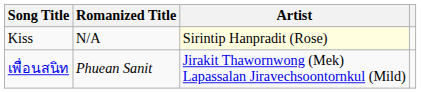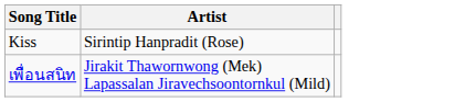 <table class="wikitable">
 <tr>
 <th>Song Title</th>
-<th>Romanized Title</th>
 <th>Artist</th>
 <th></th>
 </tr>
 <tr>
 <td>Kiss</td>
-<td>N/A</td>
-<td style="background: lightyellow;">Sirintip Hanpradit (Rose)</td>
+<td>Sirintip Hanpradit (Rose)</td>
 <td style="text-align: center;"></td>
 </tr>
 <tr>
 <td><a href='#'>เพื่อนสนิท</a></td>
-<td><em>Phuean Sanit</em></td>
 <td><a href='#'>Jirakit Thawornwong</a> (Mek)<br><a href='#'>Lapassalan Jiravechsoontornkul</a> (Mild)</td>
 <td style="text-align: center;"></td>
 </tr>
 </table>
